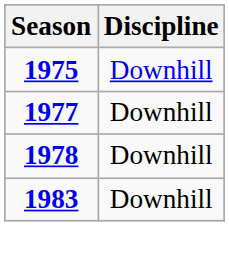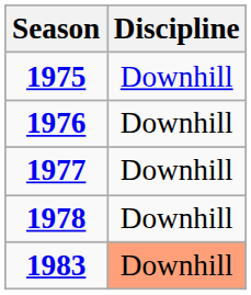 <table class=wikitable style="text-align:center">
 <tr>
 <th>Season</th>
 <th>Discipline</th>
 </tr>
 <tr>
 <td><strong><a href='#'>1975</a></strong></td>
 <td><a href='#'>Downhill</a></td>
+</tr>
+<tr>
+<td><strong><a href='#'>1976</a></strong></td>
+<td>Downhill</td>
 </tr>
 <tr>
 <td><strong><a href='#'>1977</a></strong></td>
 <td>Downhill</td>
 </tr>
 <tr>
 <td><strong><a href='#'>1978</a></strong></td>
 <td>Downhill</td>
 </tr>
 <tr>
 <td><strong><a href='#'>1983</a></strong></td>
-<td>Downhill</td>
+<td style="background: lightsalmon;">Downhill</td>
 </tr>
 </table>
